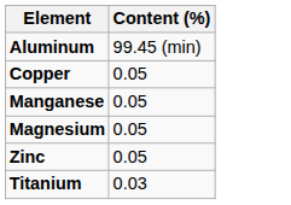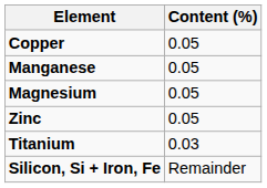 <table class="wikitable">
 <tr>
 <th>Element</th>
 <th>Content (%)</th>
-</tr>
-<tr>
-<td><strong>Aluminum</strong></td>
-<td>99.45 (min)</td>
 </tr>
 <tr>
 <td><strong>Copper</strong></td>
 <td>0.05</td>
 </tr>
 <tr>
 <td><strong>Manganese</strong></td>
 <td>0.05</td>
 </tr>
 <tr>
 <td><strong>Magnesium</strong></td>
 <td>0.05</td>
 </tr>
 <tr>
 <td><strong>Zinc</strong></td>
 <td>0.05</td>
 </tr>
 <tr>
 <td><strong>Titanium</strong></td>
 <td>0.03</td>
 </tr>
+<tr>
+<td><strong>Silicon, Si + Iron, Fe</strong></td>
+<td>Remainder</td>
+</tr>
 </table>
